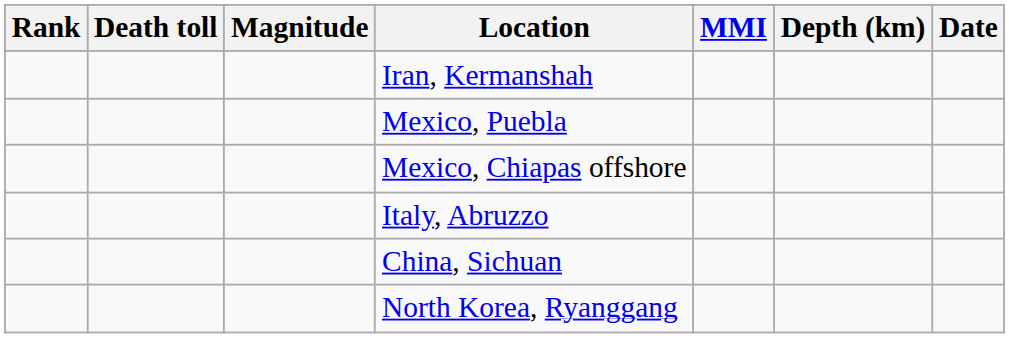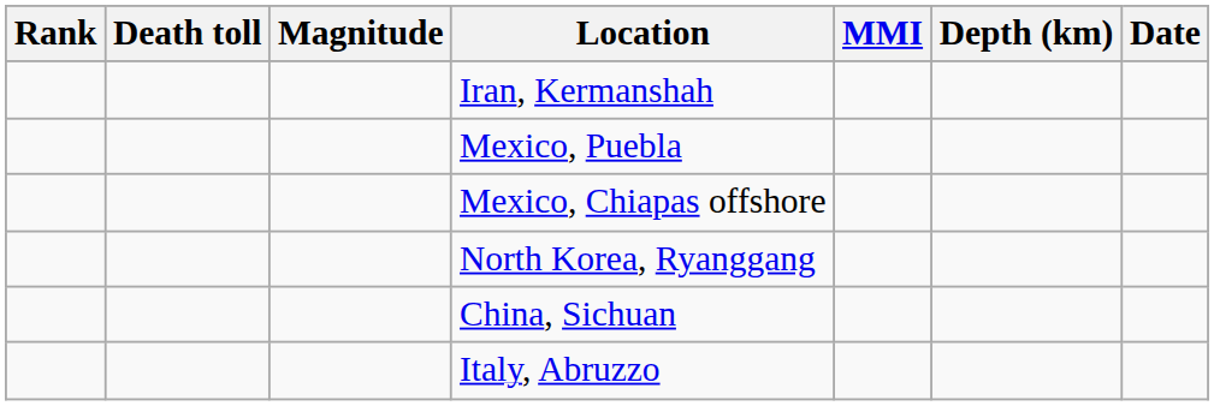 <table class="sortable wikitable" style="font-size:100%;">
 <tr>
 <th>Rank</th>
 <th>Death toll</th>
 <th>Magnitude</th>
 <th>Location</th>
 <th><a href='#'>MMI</a></th>
 <th>Depth (km)</th>
 <th>Date</th>
 </tr>
 <tr>
 <td></td>
 <td></td>
 <td></td>
 <td> <a href='#'>Iran</a>, <a href='#'>Kermanshah</a></td>
 <td></td>
 <td></td>
 <td></td>
 </tr>
 <tr>
 <td></td>
 <td></td>
 <td></td>
 <td> <a href='#'>Mexico</a>, <a href='#'>Puebla</a></td>
 <td></td>
 <td></td>
 <td></td>
 </tr>
 <tr>
 <td></td>
 <td></td>
 <td></td>
 <td> <a href='#'>Mexico</a>, <a href='#'>Chiapas</a> offshore</td>
 <td></td>
 <td></td>
 <td></td>
 </tr>
 <tr>
 <td></td>
 <td></td>
 <td></td>
-<td> <a href='#'>Italy</a>, <a href='#'>Abruzzo</a></td>
+<td> <a href='#'>North Korea</a>, <a href='#'>Ryanggang</a></td>
 <td></td>
 <td></td>
 <td></td>
 </tr>
 <tr>
 <td></td>
 <td></td>
 <td></td>
 <td> <a href='#'>China</a>, <a href='#'>Sichuan</a></td>
 <td></td>
 <td></td>
 <td></td>
 </tr>
 <tr>
 <td></td>
 <td></td>
 <td></td>
-<td> <a href='#'>North Korea</a>, <a href='#'>Ryanggang</a></td>
+<td> <a href='#'>Italy</a>, <a href='#'>Abruzzo</a></td>
 <td></td>
 <td></td>
 <td></td>
 </tr>
 </table>
